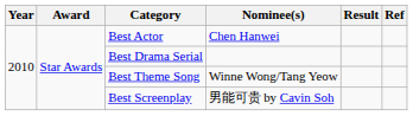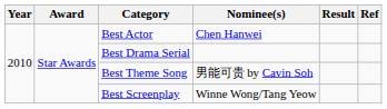 <table class="wikitable">
 <tr>
 <th>Year</th>
 <th>Award</th>
 <th>Category</th>
 <th>Nominee(s)</th>
 <th>Result</th>
 <th>Ref</th>
 </tr>
 <tr>
 <td rowspan="4">2010</td>
 <td rowspan="4"><a href='#'>Star Awards</a></td>
 <td><a href='#'>Best Actor</a></td>
 <td><a href='#'>Chen Hanwei</a></td>
 <td></td>
 <td></td>
 </tr>
 <tr>
 <td><a href='#'>Best Drama Serial</a></td>
 <td></td>
 <td></td>
 <td></td>
 </tr>
 <tr>
 <td><a href='#'>Best Theme Song</a></td>
-<td>Winne Wong/Tang Yeow</td>
+<td>男能可贵 by <a href='#'>Cavin Soh</a></td>
 <td></td>
 <td></td>
 </tr>
 <tr>
 <td><a href='#'>Best Screenplay</a></td>
-<td>男能可贵 by <a href='#'>Cavin Soh</a></td>
+<td>Winne Wong/Tang Yeow</td>
 <td></td>
 <td></td>
 </tr>
 </table>
